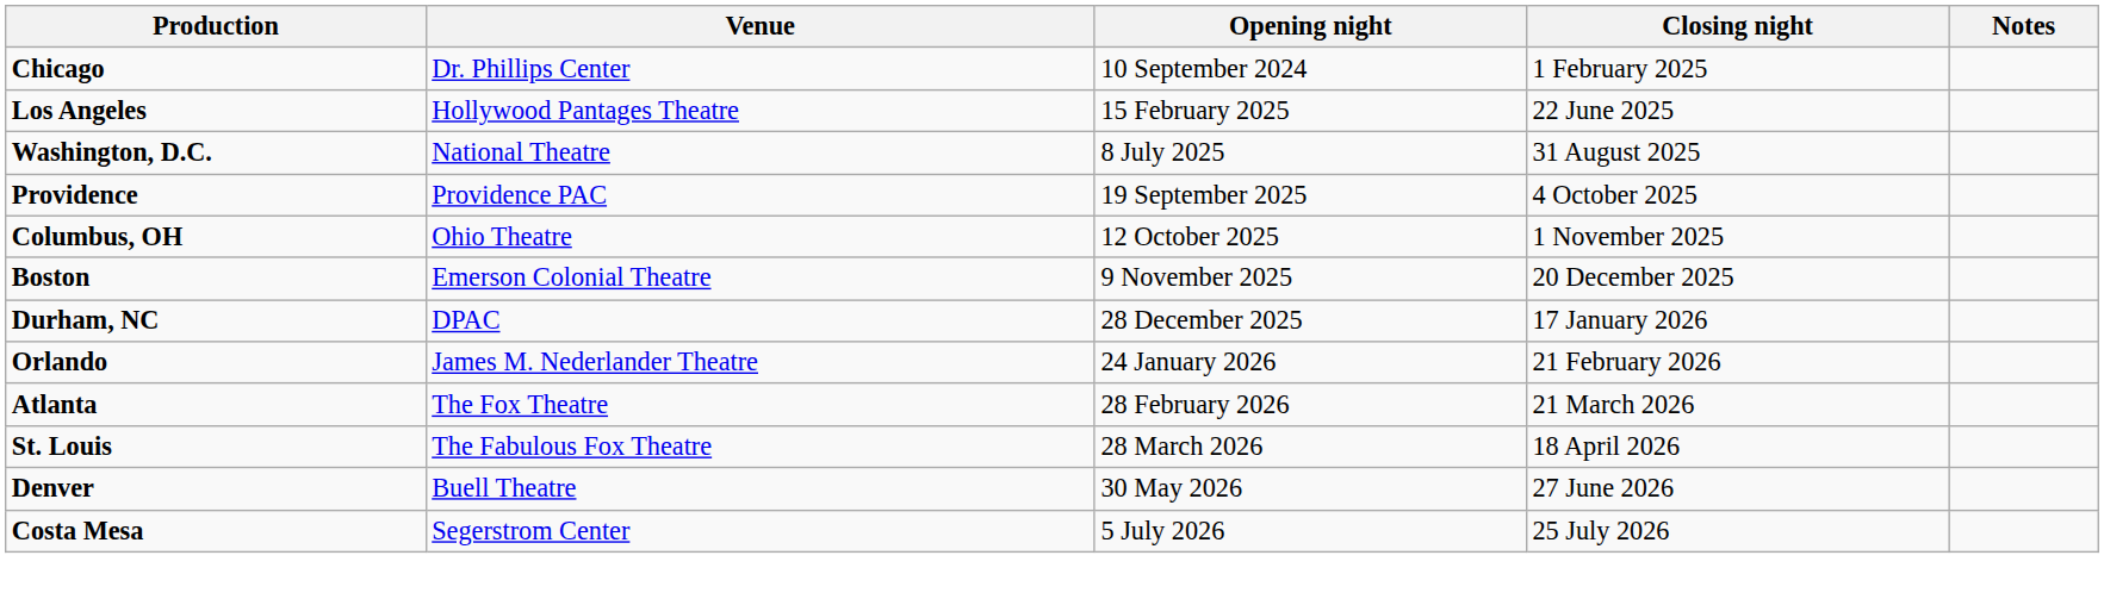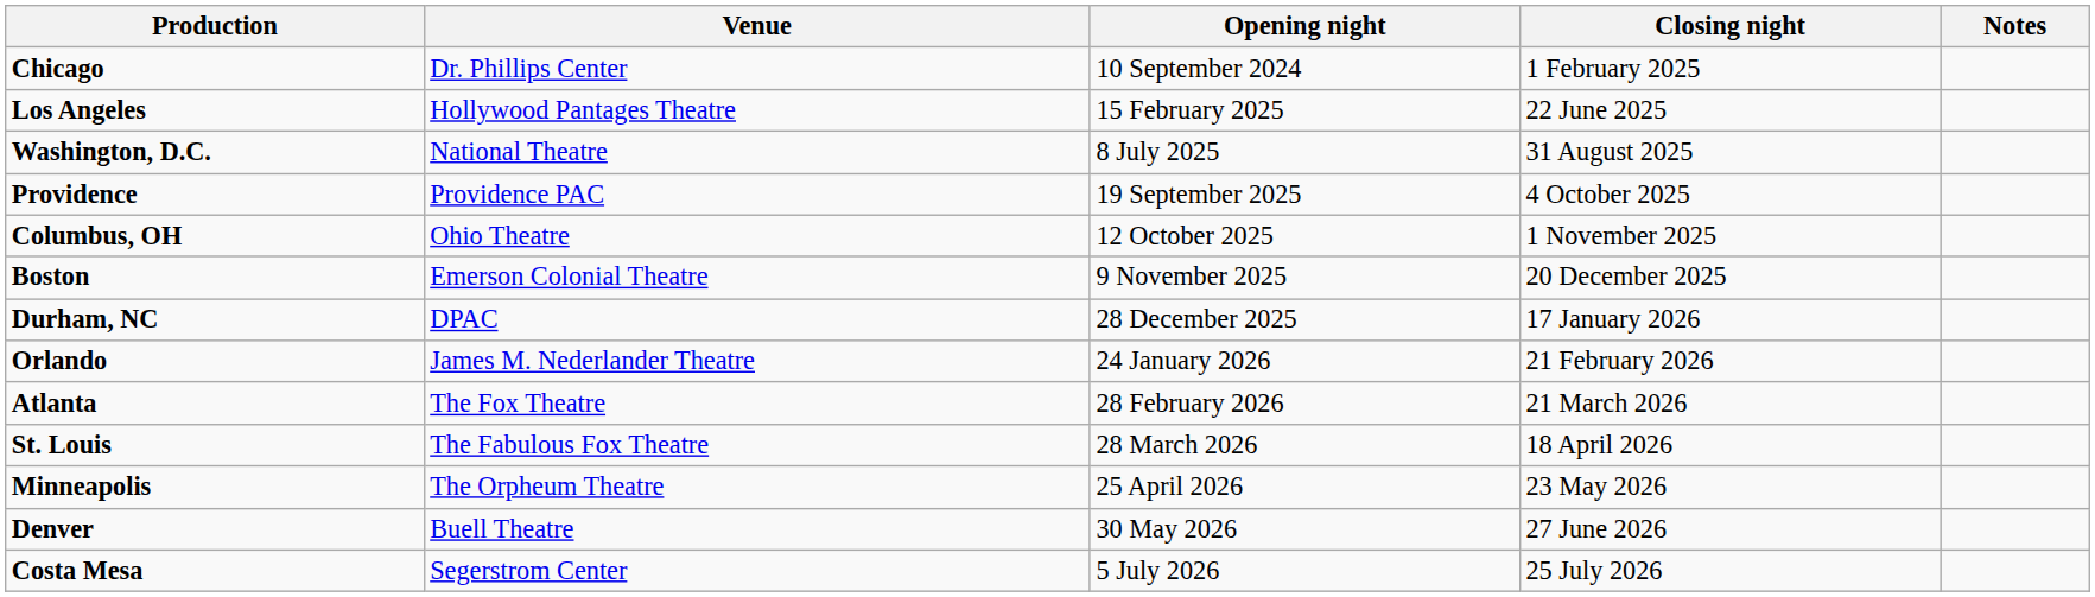 <table class="wikitable" style="width:100%;">
 <tr>
 <th>Production</th>
 <th>Venue</th>
 <th>Opening night</th>
 <th>Closing night</th>
 <th>Notes</th>
 </tr>
 <tr>
 <td><strong>Chicago</strong></td>
 <td><a href='#'>Dr. Phillips Center</a></td>
 <td>10 September 2024</td>
 <td>1 February 2025</td>
 <td></td>
 </tr>
 <tr>
 <td><strong>Los Angeles</strong></td>
 <td><a href='#'>Hollywood Pantages Theatre</a></td>
 <td>15 February 2025</td>
 <td>22 June 2025</td>
 <td></td>
 </tr>
 <tr>
 <td><strong>Washington, D.C.</strong></td>
 <td><a href='#'>National Theatre</a></td>
 <td>8 July 2025</td>
 <td>31 August 2025</td>
 <td></td>
 </tr>
 <tr>
 <td><strong>Providence</strong></td>
 <td><a href='#'>Providence PAC</a></td>
 <td>19 September 2025</td>
 <td>4 October 2025</td>
 <td></td>
 </tr>
 <tr>
 <td><strong>Columbus, OH</strong></td>
 <td><a href='#'>Ohio Theatre</a></td>
 <td>12 October 2025</td>
 <td>1 November 2025</td>
 <td></td>
 </tr>
 <tr>
 <td><strong>Boston</strong></td>
 <td><a href='#'>Emerson Colonial Theatre</a></td>
 <td>9 November 2025</td>
 <td>20 December 2025</td>
 <td></td>
 </tr>
 <tr>
 <td><strong>Durham, NC</strong></td>
 <td><a href='#'>DPAC</a></td>
 <td>28 December 2025</td>
 <td>17 January 2026</td>
 <td></td>
 </tr>
 <tr>
 <td><strong>Orlando</strong></td>
 <td><a href='#'>James M. Nederlander Theatre</a></td>
 <td>24 January 2026</td>
 <td>21 February 2026</td>
 <td></td>
 </tr>
 <tr>
 <td><strong>Atlanta</strong></td>
 <td><a href='#'>The Fox Theatre</a></td>
 <td>28 February 2026</td>
 <td>21 March 2026</td>
 <td></td>
 </tr>
 <tr>
 <td><strong>St. Louis</strong></td>
 <td><a href='#'>The Fabulous Fox Theatre</a></td>
 <td>28 March 2026</td>
 <td>18 April 2026</td>
 <td></td>
 </tr>
 <tr>
+<td><strong>Minneapolis</strong></td>
+<td><a href='#'>The Orpheum Theatre</a></td>
+<td>25 April 2026</td>
+<td>23 May 2026</td>
+<td></td>
+</tr>
+<tr>
 <td><strong>Denver</strong></td>
 <td><a href='#'>Buell Theatre</a></td>
 <td>30 May 2026</td>
 <td>27 June 2026</td>
 <td></td>
 </tr>
 <tr>
 <td><strong>Costa Mesa</strong></td>
 <td><a href='#'>Segerstrom Center</a></td>
 <td>5 July 2026</td>
 <td>25 July 2026</td>
 <td></td>
 </tr>
 </table>
